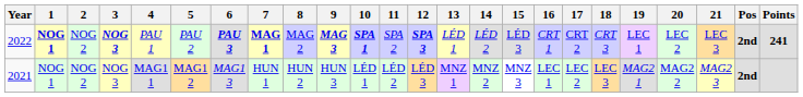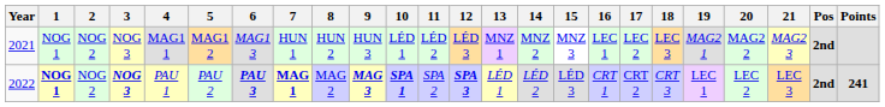 <table class="wikitable" style="text-align:center; font-size:85%">
 <tr>
 <th>Year</th>
 <th>1</th>
 <th>2</th>
 <th>3</th>
 <th>4</th>
 <th>5</th>
 <th>6</th>
 <th>7</th>
 <th>8</th>
 <th>9</th>
 <th>10</th>
 <th>11</th>
 <th>12</th>
 <th>13</th>
 <th>14</th>
 <th>15</th>
 <th>16</th>
 <th>17</th>
 <th>18</th>
 <th>19</th>
 <th>20</th>
 <th>21</th>
 <th>Pos</th>
 <th>Points</th>
 </tr>
 <tr>
+<td><a href='#'>2021</a></td>
+<td style=background:#DFFFDF><a href='#'>NOG<br>1</a><br></td>
+<td style=background:#DFFFDF><a href='#'>NOG<br>2</a><br></td>
+<td style=background:#FFFFBF><a href='#'>NOG<br>3</a><br></td>
+<td style=background:#DFDFDF><a href='#'>MAG1<br>1</a><br></td>
+<td style=background:#FFDF9F><a href='#'>MAG1<br>2</a><br></td>
+<td style=background:#DFDFDF><em><a href='#'>MAG1<br>3</a></em><br></td>
+<td style=background:#DFFFDF><a href='#'>HUN<br>1</a><br></td>
+<td style=background:#DFFFDF><a href='#'>HUN<br>2</a><br></td>
+<td style=background:#DFFFDF><a href='#'>HUN<br>3</a><br></td>
+<td style=background:#DFFFDF><a href='#'>LÉD<br>1</a><br></td>
+<td style=background:#DFFFDF><a href='#'>LÉD<br>2</a><br></td>
+<td style=background:#FFDF9F><a href='#'>LÉD<br>3</a><br></td>
+<td style=background:#EFCFFF><a href='#'>MNZ<br>1</a><br></td>
+<td style=background:#DFFFDF><a href='#'>MNZ<br>2</a><br></td>
+<td style=background:#FFFFFF><a href='#'>MNZ<br>3</a><br></td>
+<td style=background:#DFFFDF><a href='#'>LEC<br>1</a><br></td>
+<td style=background:#DFFFDF><a href='#'>LEC<br>2</a><br></td>
+<td style=background:#FFDF9F><a href='#'>LEC<br>3</a><br></td>
+<td style=background:#DFDFDF><em><a href='#'>MAG2<br>1</a></em><br></td>
+<td style=background:#DFFFDF><a href='#'>MAG2<br>2</a><br></td>
+<td style=background:#FFFFBF><em><a href='#'>MAG2<br>3</a></em><br></td>
+<th style=background:#DFDFDF>2nd</th>
+<th style=background:#DFDFDF></th>
+</tr>
+<tr>
 <td><a href='#'>2022</a></td>
 <td style=background:#FFFFBF><strong><a href='#'>NOG<br>1</a></strong><br></td>
 <td style=background:#DFFFDF><a href='#'>NOG<br>2</a><br></td>
 <td style=background:#FFFFBF><strong><em><a href='#'>NOG<br>3</a></em></strong><br></td>
 <td style=background:#FFFFBF><em><a href='#'>PAU<br>1</a></em><br></td>
 <td style=background:#DFFFDF><em><a href='#'>PAU<br>2</a></em><br></td>
 <td style=background:#DFDFDF><strong><em><a href='#'>PAU<br>3</a></em></strong><br></td>
 <td style=background:#FFFFBF><strong><a href='#'>MAG<br>1</a></strong><br></td>
 <td style=background:#CFCFFF><a href='#'>MAG<br>2</a><br></td>
 <td style=background:#FFFFBF><strong><em><a href='#'>MAG<br>3</a></em></strong><br></td>
 <td style=background:#CFCFFF><strong><em><a href='#'>SPA<br>1</a></em></strong><br></td>
 <td style=background:#CFCFFF><em><a href='#'>SPA<br>2</a></em><br></td>
 <td style=background:#CFCFFF><strong><em><a href='#'>SPA<br>3</a></em></strong><br></td>
 <td style=background:#FFFFBF><em><a href='#'>LÉD<br>1</a></em><br></td>
 <td style=background:#DFDFDF><em><a href='#'>LÉD<br>2</a></em><br></td>
 <td style=background:#DFDFDF><a href='#'>LÉD<br>3</a><br></td>
 <td style=background:#CFCFFF><em><a href='#'>CRT<br>1</a></em><br></td>
 <td style=background:#CFCFFF><a href='#'>CRT<br>2</a><br></td>
 <td style=background:#CFCFFF><em><a href='#'>CRT<br>3</a></em><br></td>
 <td style=background:#EFCFFF><a href='#'>LEC<br>1</a><br></td>
 <td style=background:#DFFFDF><a href='#'>LEC<br>2</a><br></td>
 <td style=background:#FFDF9F><a href='#'>LEC<br>3</a><br></td>
 <th style=background:#DFDFDF>2nd</th>
 <th style=background:#DFDFDF>241</th>
 </tr>
-<tr>
-<td><a href='#'>2021</a></td>
-<td style=background:#DFFFDF><a href='#'>NOG<br>1</a><br></td>
-<td style=background:#DFFFDF><a href='#'>NOG<br>2</a><br></td>
-<td style=background:#FFFFBF><a href='#'>NOG<br>3</a><br></td>
-<td style=background:#DFDFDF><a href='#'>MAG1<br>1</a><br></td>
-<td style=background:#FFDF9F><a href='#'>MAG1<br>2</a><br></td>
-<td style=background:#DFDFDF><em><a href='#'>MAG1<br>3</a></em><br></td>
-<td style=background:#DFFFDF><a href='#'>HUN<br>1</a><br></td>
-<td style=background:#DFFFDF><a href='#'>HUN<br>2</a><br></td>
-<td style=background:#DFFFDF><a href='#'>HUN<br>3</a><br></td>
-<td style=background:#DFFFDF><a href='#'>LÉD<br>1</a><br></td>
-<td style=background:#DFFFDF><a href='#'>LÉD<br>2</a><br></td>
-<td style=background:#FFDF9F><a href='#'>LÉD<br>3</a><br></td>
-<td style=background:#EFCFFF><a href='#'>MNZ<br>1</a><br></td>
-<td style=background:#DFFFDF><a href='#'>MNZ<br>2</a><br></td>
-<td style=background:#FFFFFF><a href='#'>MNZ<br>3</a><br></td>
-<td style=background:#DFFFDF><a href='#'>LEC<br>1</a><br></td>
-<td style=background:#DFFFDF><a href='#'>LEC<br>2</a><br></td>
-<td style=background:#FFDF9F><a href='#'>LEC<br>3</a><br></td>
-<td style=background:#DFDFDF><em><a href='#'>MAG2<br>1</a></em><br></td>
-<td style=background:#DFFFDF><a href='#'>MAG2<br>2</a><br></td>
-<td style=background:#FFFFBF><em><a href='#'>MAG2<br>3</a></em><br></td>
-<th style=background:#DFDFDF>2nd</th>
-<th style=background:#DFDFDF></th>
-</tr>
 </table>
